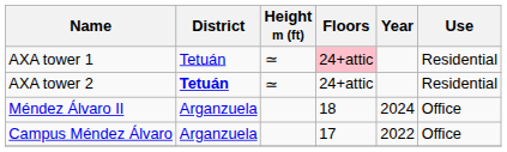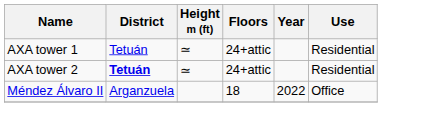 <table class="wikitable sortable">
 <tr>
 <th>Name</th>
 <th>District</th>
 <th>Height<br><small>m (ft)</small></th>
 <th>Floors</th>
 <th>Year</th>
 <th>Use</th>
 </tr>
 <tr>
 <td>AXA tower 1</td>
 <td><a href='#'>Tetuán</a></td>
 <td>≃</td>
-<td style="background: pink;">24+attic</td>
+<td>24+attic</td>
 <td></td>
 <td>Residential</td>
 </tr>
 <tr>
 <td>AXA tower 2</td>
 <td><strong><a href='#'>Tetuán</a></strong></td>
 <td>≃</td>
 <td>24+attic</td>
 <td></td>
 <td>Residential</td>
 </tr>
 <tr>
 <td><a href='#'>Méndez Álvaro II</a></td>
 <td><a href='#'>Arganzuela</a></td>
 <td></td>
 <td>18</td>
-<td>2024</td>
-<td>Office</td>
-</tr>
-<tr>
-<td><a href='#'>Campus Méndez Álvaro</a></td>
-<td><a href='#'>Arganzuela</a></td>
-<td></td>
-<td>17</td>
 <td>2022</td>
 <td>Office</td>
 </tr>
 <tr>
 </tr>
 </table>
